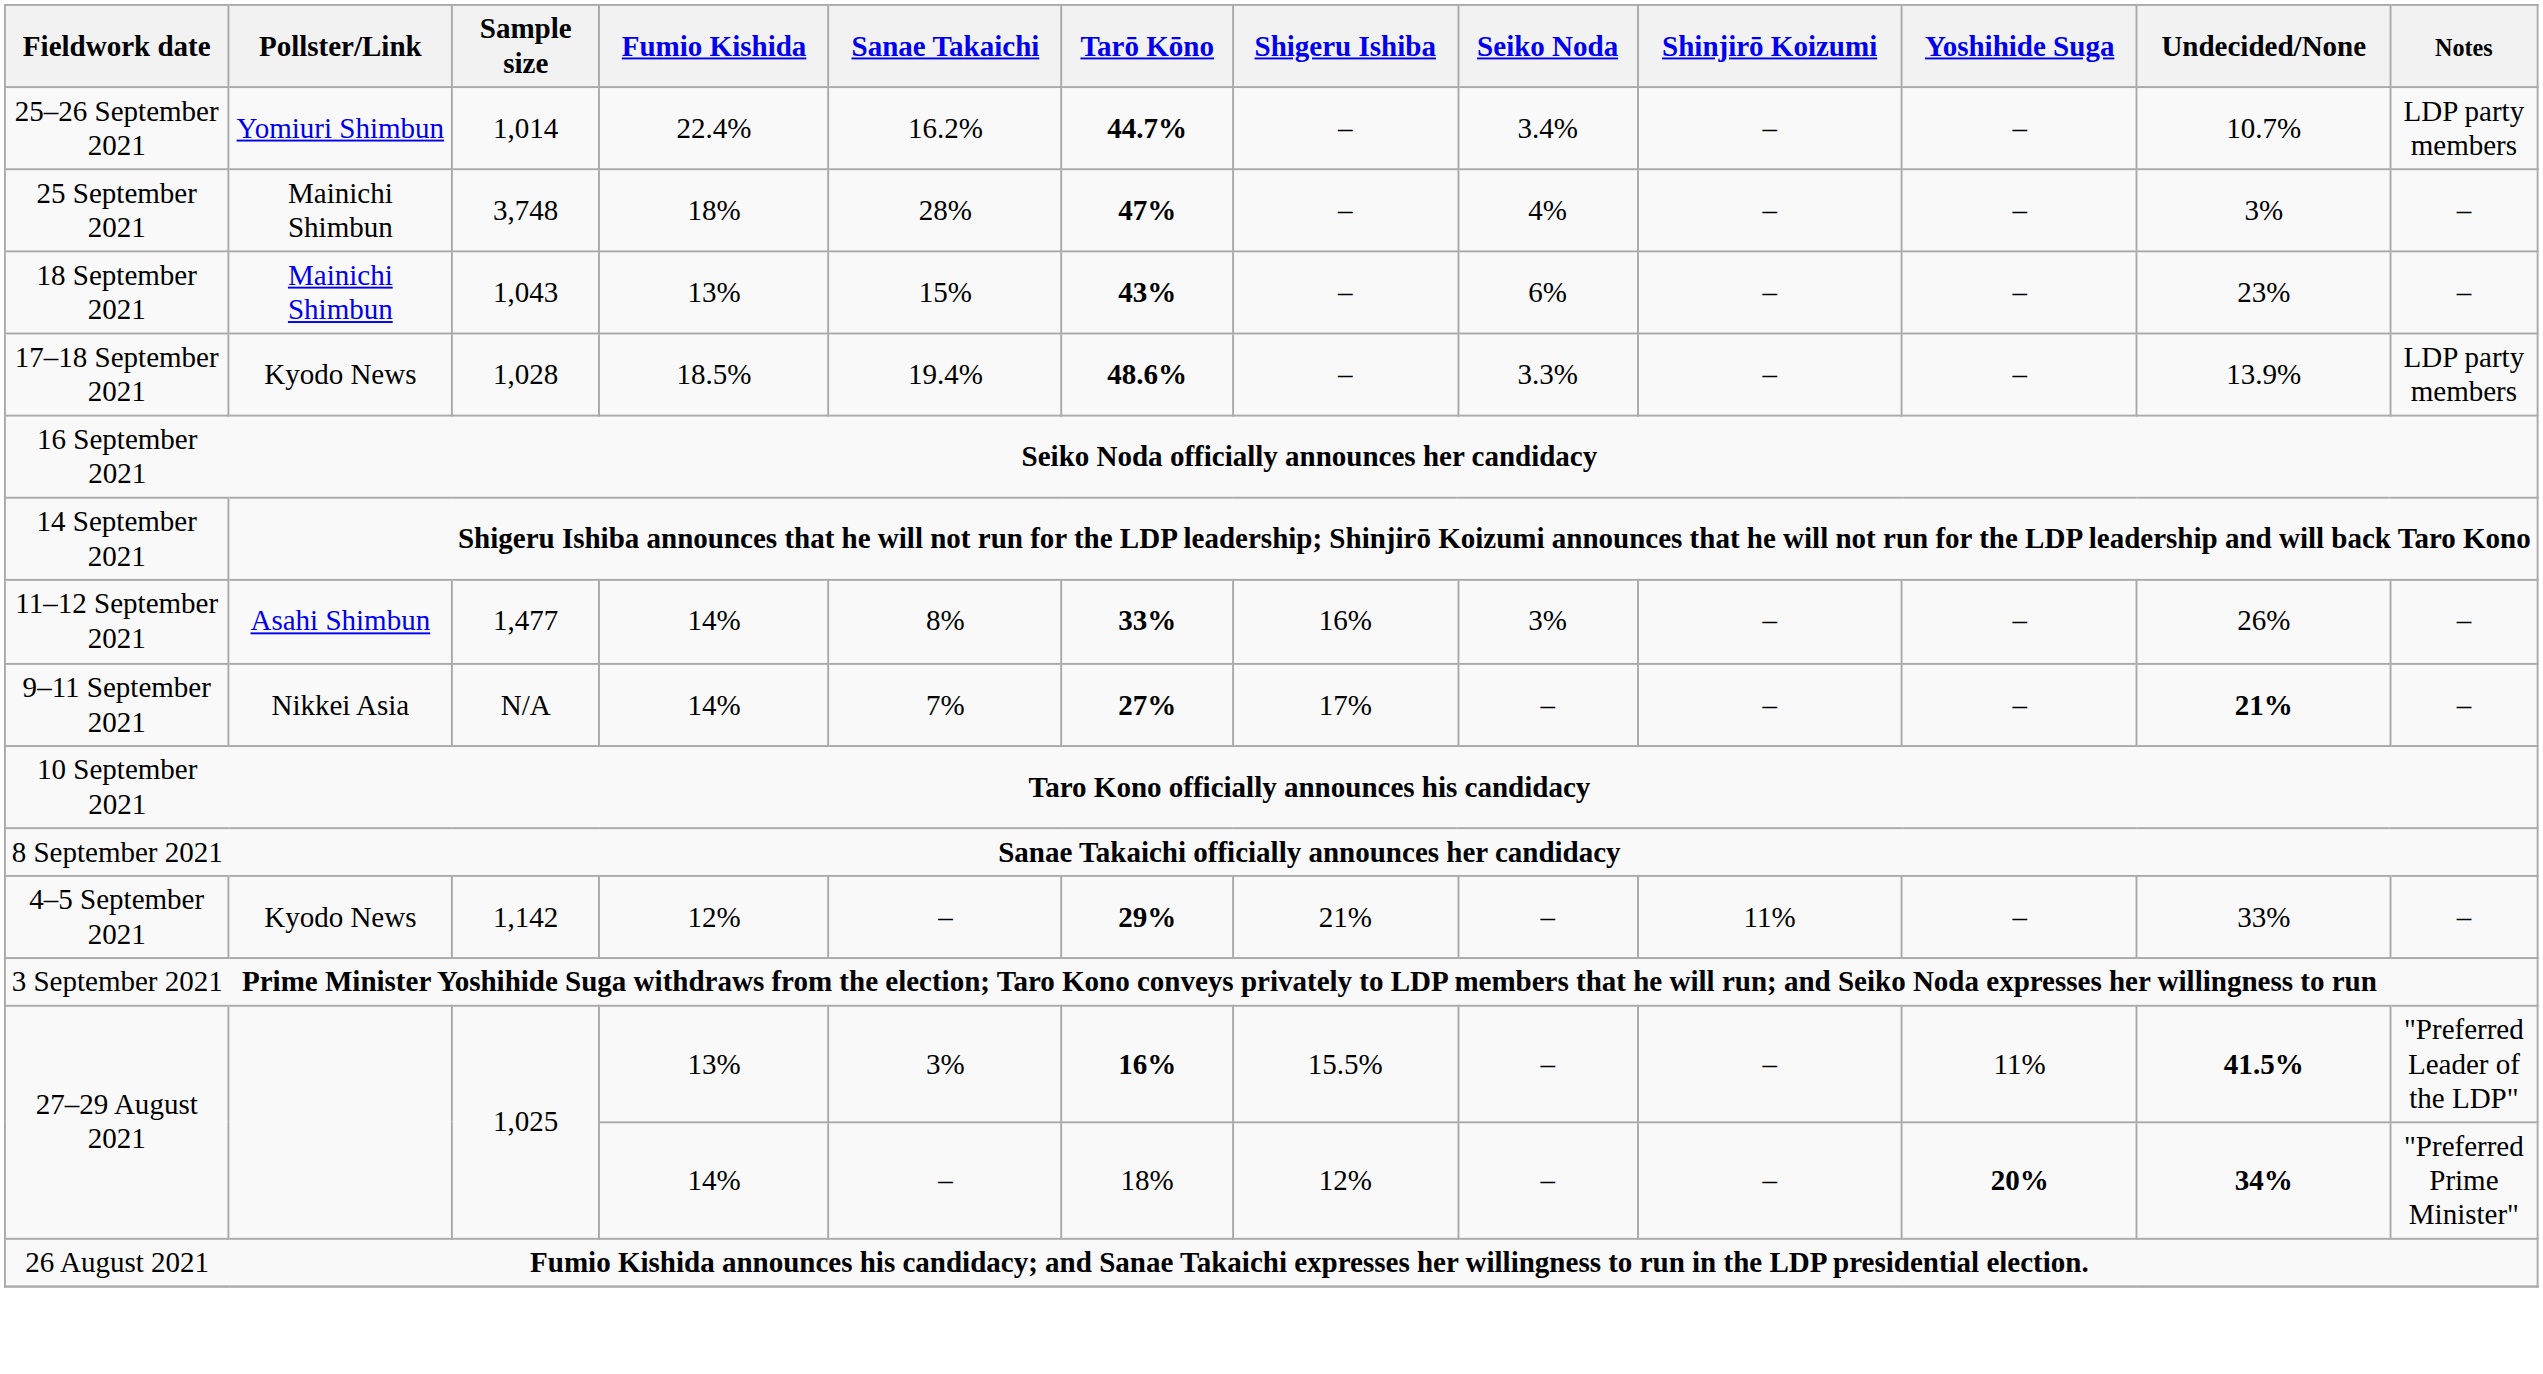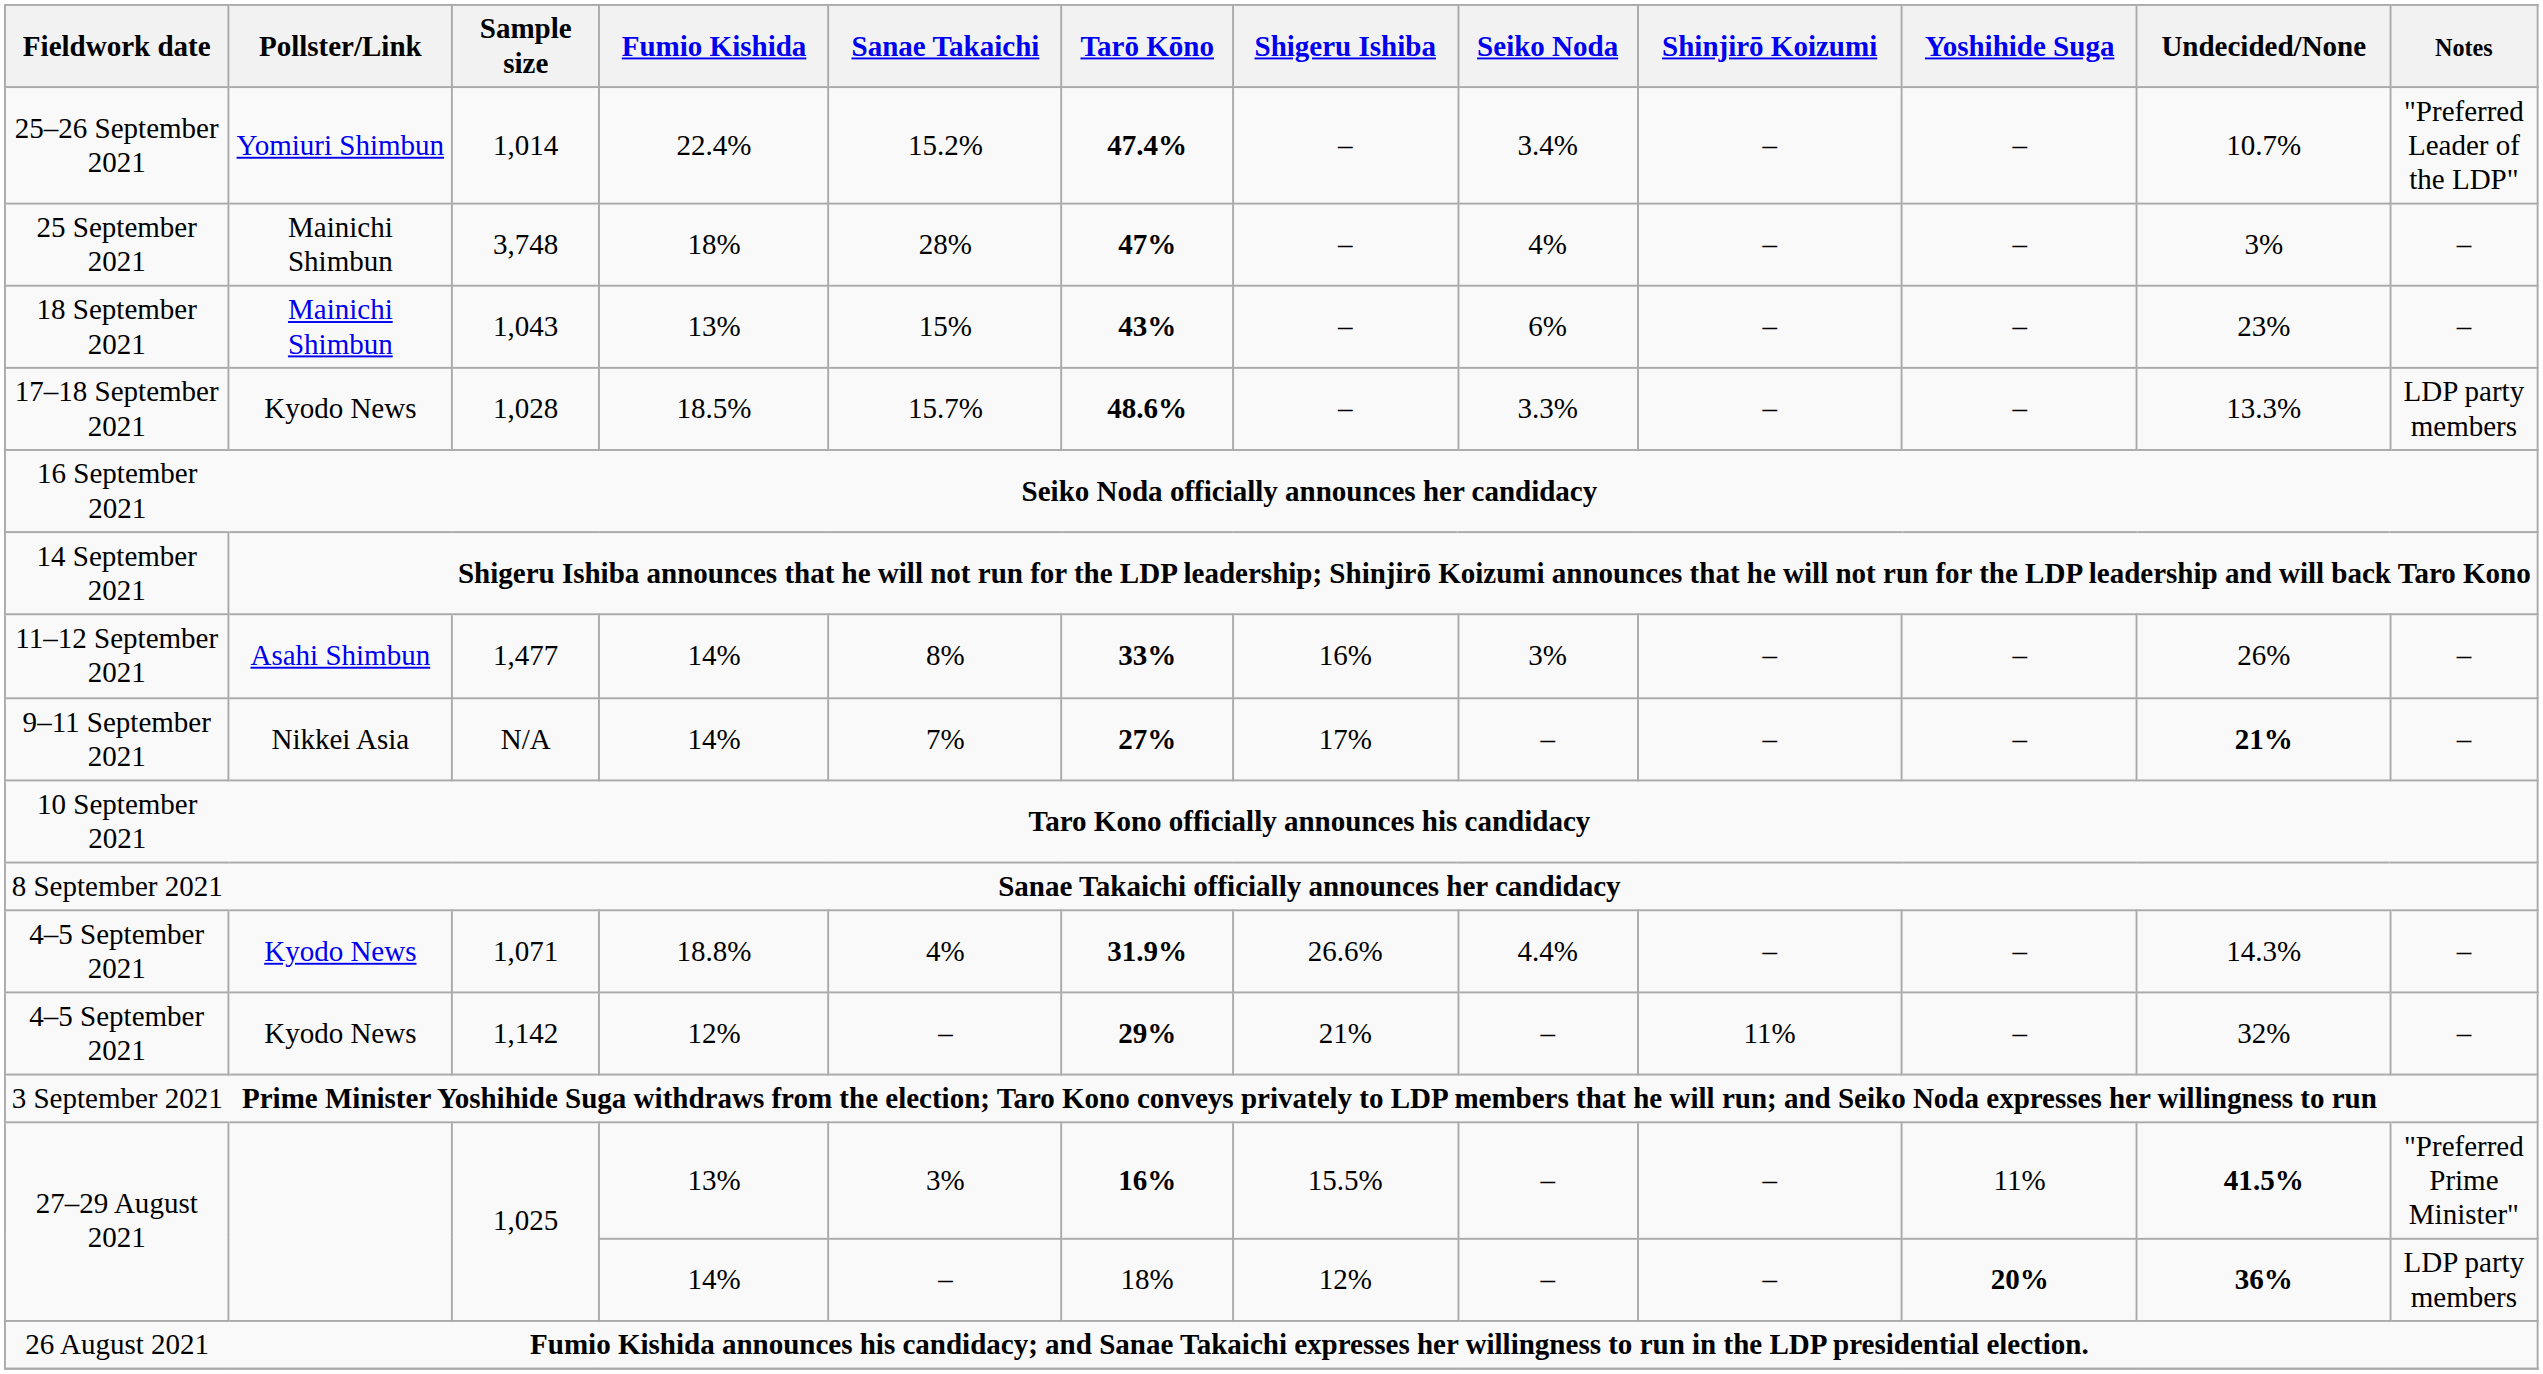 <table class="wikitable sortable" style="font-size:95%;text-align:center;">
 <tr>
 <th style="width:110px;">Fieldwork date</th>
 <th style="width:110px;">Pollster/Link</th>
 <th style="width:70px;">Sample size</th>
 <th><a href='#'>Fumio Kishida</a></th>
 <th><a href='#'>Sanae Takaichi</a></th>
 <th><a href='#'>Tarō Kōno</a></th>
 <th><a href='#'>Shigeru Ishiba</a></th>
 <th><a href='#'>Seiko Noda</a></th>
 <th><a href='#'>Shinjirō Koizumi</a></th>
 <th><a href='#'>Yoshihide Suga</a></th>
 <th>Undecided/None</th>
 <th style="width:70px;"><small>Notes</small></th>
 </tr>
 <tr>
 <td>25–26 September 2021</td>
 <td><a href='#'>Yomiuri Shimbun</a></td>
 <td>1,014</td>
 <td>22.4%</td>
-<td>16.2%</td>
-<td><strong>44.7%</strong></td>
+<td>15.2%</td>
+<td><strong>47.4%</strong></td>
 <td>–</td>
 <td>3.4%</td>
 <td>–</td>
 <td>–</td>
 <td>10.7%</td>
-<td>LDP party members</td>
+<td>"Preferred Leader of the LDP"</td>
 </tr>
 <tr>
 <td>25 September 2021</td>
 <td>Mainichi Shimbun</td>
 <td>3,748</td>
 <td>18%</td>
 <td>28%</td>
 <td><strong>47%</strong></td>
 <td>–</td>
 <td>4%</td>
 <td>–</td>
 <td>–</td>
 <td>3%</td>
 <td>–</td>
 </tr>
 <tr>
 <td>18 September 2021</td>
 <td><a href='#'>Mainichi Shimbun</a></td>
 <td>1,043</td>
 <td>13%</td>
 <td>15%</td>
 <td><strong>43%</strong></td>
 <td>–</td>
 <td>6%</td>
 <td>–</td>
 <td>–</td>
 <td>23%</td>
 <td>–</td>
 </tr>
 <tr>
 <td>17–18 September 2021</td>
 <td>Kyodo News</td>
 <td>1,028</td>
 <td>18.5%</td>
-<td>19.4%</td>
+<td>15.7%</td>
 <td><strong>48.6%</strong></td>
 <td>–</td>
 <td>3.3%</td>
 <td>–</td>
 <td>–</td>
-<td>13.9%</td>
+<td>13.3%</td>
 <td>LDP party members</td>
 </tr>
 <tr>
 <td style="border-right-style:hidden;" data-sort-value="2021-09-08">16 September 2021</td>
 <td colspan="10" style="border-right-style:hidden;"><strong>Seiko Noda officially announces her candidacy</strong></td>
 <td></td>
 </tr>
 <tr>
 <td>14 September 2021</td>
 <td style="border-right-style:hidden;" data-sort-value="2021-09-08"></td>
 <td colspan="10"><strong>Shigeru Ishiba announces that he will not run for the LDP leadership; Shinjirō Koizumi announces that he will not run for the LDP leadership and will back Taro Kono</strong></td>
 </tr>
 <tr>
 <td>11–12 September 2021</td>
 <td><a href='#'>Asahi Shimbun</a></td>
 <td>1,477</td>
 <td>14%</td>
 <td>8%</td>
 <td><strong>33%</strong></td>
 <td>16%</td>
 <td>3%</td>
 <td>–</td>
 <td>–</td>
 <td>26%</td>
 <td>–</td>
 </tr>
 <tr>
 <td>9–11 September 2021</td>
 <td>Nikkei Asia</td>
 <td>N/A</td>
 <td>14%</td>
 <td>7%</td>
 <td><strong>27%</strong></td>
 <td>17%</td>
 <td>–</td>
 <td>–</td>
 <td>–</td>
 <td><strong>21%</strong></td>
 <td>–</td>
 </tr>
 <tr>
 <td style="border-right-style:hidden;" data-sort-value="2021-09-08">10 September 2021</td>
 <td colspan="10" style="border-right-style:hidden;"><strong>Taro Kono officially announces his candidacy</strong></td>
 <td></td>
 </tr>
 <tr>
 <td style="border-right-style:hidden;" data-sort-value="2021-09-08">8 September 2021</td>
 <td colspan="10" style="border-right-style:hidden;"><strong>Sanae Takaichi officially announces her candidacy</strong></td>
 <td></td>
 </tr>
 <tr>
 <td>4–5 September 2021</td>
+<td><a href='#'>Kyodo News</a></td>
+<td>1,071</td>
+<td>18.8%</td>
+<td>4%</td>
+<td><strong>31.9%</strong></td>
+<td>26.6%</td>
+<td>4.4%</td>
+<td>–</td>
+<td>–</td>
+<td>14.3%</td>
+<td>–</td>
+</tr>
+<tr>
+<td>4–5 September 2021</td>
 <td>Kyodo News</td>
 <td>1,142</td>
 <td>12%</td>
 <td>–</td>
 <td><strong>29%</strong></td>
 <td>21%</td>
 <td>–</td>
 <td>11%</td>
 <td>–</td>
-<td>33%</td>
+<td>32%</td>
 <td>–</td>
 </tr>
 <tr>
 <td style="border-right-style:hidden;" data-sort-value="2021-09-03">3 September 2021</td>
 <td colspan="10" style="border-right-style:hidden;"><strong>Prime Minister Yoshihide Suga withdraws from the election; Taro Kono conveys privately to LDP members that he will run; and Seiko Noda expresses her willingness to run</strong></td>
 <td></td>
 </tr>
 <tr>
 <td rowspan="2">27–29 August 2021</td>
 <td rowspan=2></td>
 <td rowspan=2>1,025</td>
 <td>13%</td>
 <td>3%</td>
 <td><strong>16%</strong></td>
 <td>15.5%</td>
 <td>–</td>
 <td>–</td>
 <td>11%</td>
 <td><strong>41.5%</strong></td>
-<td>"Preferred Leader of the LDP"</td>
+<td>"Preferred Prime Minister"</td>
 </tr>
 <tr>
 <td>14%</td>
 <td>–</td>
 <td>18%</td>
 <td>12%</td>
 <td>–</td>
 <td>–</td>
 <td><strong>20%</strong></td>
-<td><strong>34%</strong></td>
-<td>"Preferred Prime Minister"</td>
+<td><strong>36%</strong></td>
+<td>LDP party members</td>
 </tr>
 <tr>
 <td style="border-right-style:hidden;" data-sort-value="2021-08-26">26 August 2021</td>
 <td colspan="10" style="border-right-style:hidden;"><strong>Fumio Kishida announces his candidacy; and Sanae Takaichi expresses her willingness to run in the LDP presidential election.</strong></td>
 <td></td>
 </tr>
 <tr>
 </tr>
 </table>
